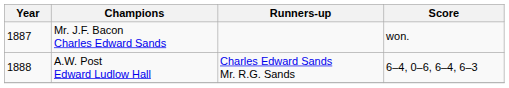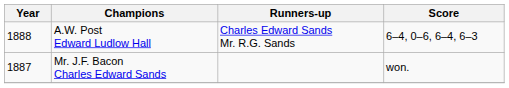 <table class="wikitable" style="font-size:98%;">
 <tr>
 <th style="width:60px;">Year</th>
 <th style="width:230px;">Champions</th>
 <th style="width:230px;">Runners-up</th>
 <th style="width:165px;">Score</th>
 </tr>
 <tr>
+<td>1888</td>
+<td> A.W. Post  <br>  <a href='#'>Edward Ludlow Hall</a></td>
+<td> <a href='#'>Charles Edward Sands</a><br>  Mr. R.G. Sands</td>
+<td>6–4, 0–6, 6–4, 6–3</td>
+</tr>
+<tr>
 <td>1887</td>
 <td> Mr. J.F. Bacon<br> <a href='#'>Charles Edward Sands</a></td>
 <td></td>
 <td>won.</td>
 </tr>
 <tr>
-<td>1888</td>
-<td> A.W. Post  <br>  <a href='#'>Edward Ludlow Hall</a></td>
-<td> <a href='#'>Charles Edward Sands</a><br>  Mr. R.G. Sands</td>
-<td>6–4, 0–6, 6–4, 6–3</td>
-</tr>
-<tr>
 </tr>
 </table>
